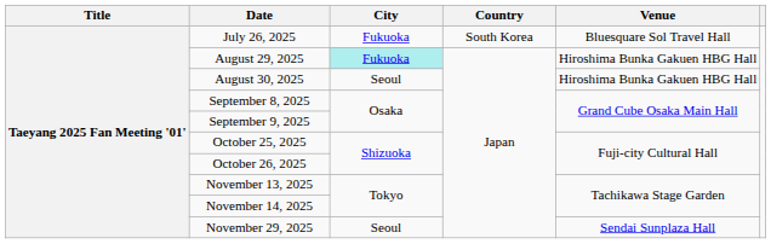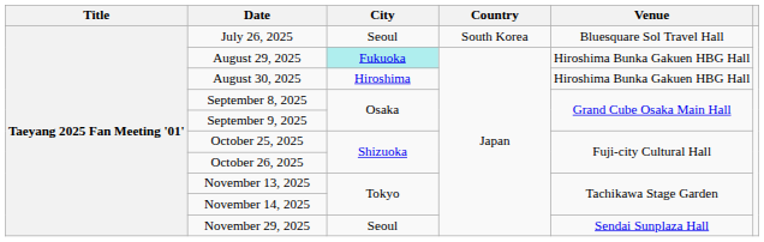 <table class="wikitable plainrowheaders" style="text-align:center">
 <tr>
 <th scope="col">Title</th>
 <th scope="col" style="width:10em">Date</th>
 <th scope="col" style="width:8em">City</th>
 <th scope="col" style="width:8em">Country</th>
 <th scope="col">Venue</th>
 <th class="unsortable" scope="col"></th>
 </tr>
 <tr>
 <th rowspan="10" scope="row">Taeyang 2025 Fan Meeting '01'</th>
 <td>July 26, 2025</td>
-<td><a href='#'>Fukuoka</a></td>
+<td>Seoul</td>
 <td>South Korea</td>
 <td>Bluesquare Sol Travel Hall</td>
 <td rowspan="10"></td>
 </tr>
 <tr>
 <td>August 29, 2025</td>
 <td style="background: paleturquoise;"><a href='#'>Fukuoka</a></td>
 <td rowspan="9">Japan</td>
 <td>Hiroshima Bunka Gakuen HBG Hall</td>
 </tr>
 <tr>
 <td>August 30, 2025</td>
-<td>Seoul</td>
+<td><a href='#'>Hiroshima</a></td>
 <td>Hiroshima Bunka Gakuen HBG Hall</td>
 </tr>
 <tr>
 <td>September 8, 2025</td>
 <td rowspan="2">Osaka</td>
 <td rowspan="2"><a href='#'>Grand Cube Osaka Main Hall</a></td>
 </tr>
 <tr>
 <td>September 9, 2025</td>
 </tr>
 <tr>
 <td>October 25, 2025</td>
 <td rowspan="2"><a href='#'>Shizuoka</a></td>
 <td rowspan="2">Fuji-city Cultural Hall</td>
 </tr>
 <tr>
 <td>October 26, 2025</td>
 </tr>
 <tr>
 <td>November 13, 2025</td>
 <td rowspan="2">Tokyo</td>
 <td rowspan="2">Tachikawa Stage Garden</td>
 </tr>
 <tr>
 <td>November 14, 2025</td>
 </tr>
 <tr>
 <td>November 29, 2025</td>
 <td>Seoul</td>
 <td><a href='#'>Sendai Sunplaza Hall</a></td>
 </tr>
 </table>
